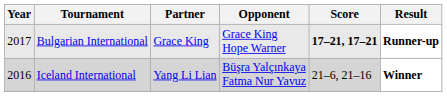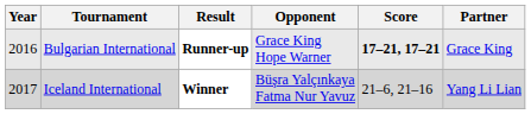 <table class="sortable wikitable" style="font-size: 90%;">
 <tr>
 <th>Year</th>
 <th>Tournament</th>
-<th>Partner</th>
+<th>Result</th>
 <th>Opponent</th>
 <th>Score</th>
-<th>Result</th>
+<th>Partner</th>
 </tr>
 <tr style="background:#E9E9E9">
-<td align="center">2017</td>
+<td align="center">2016</td>
 <td align="left"><a href='#'>Bulgarian International</a></td>
-<td align="left"> <a href='#'>Grace King</a></td>
+<td style="text-align:left; background:white"> <strong>Runner-up</strong></td>
 <td align="left"> <a href='#'>Grace King</a><br> <a href='#'>Hope Warner</a></td>
 <td align="left"><strong>17–21, 17–21</strong></td>
-<td style="text-align:left; background:white"> <strong>Runner-up</strong></td>
+<td align="left"> <a href='#'>Grace King</a></td>
 </tr>
 <tr style="background:#D5D5D5">
-<td align="center">2016</td>
+<td align="center">2017</td>
 <td align="left"><a href='#'>Iceland International</a></td>
-<td align="left"> <a href='#'>Yang Li Lian</a></td>
+<td style="text-align:left; background:white"> <strong>Winner</strong></td>
 <td align="left"> <a href='#'>Büşra Yalçınkaya</a><br> <a href='#'>Fatma Nur Yavuz</a></td>
 <td align="left">21–6, 21–16</td>
-<td style="text-align:left; background:white"> <strong>Winner</strong></td>
+<td align="left"> <a href='#'>Yang Li Lian</a></td>
 </tr>
 </table>
